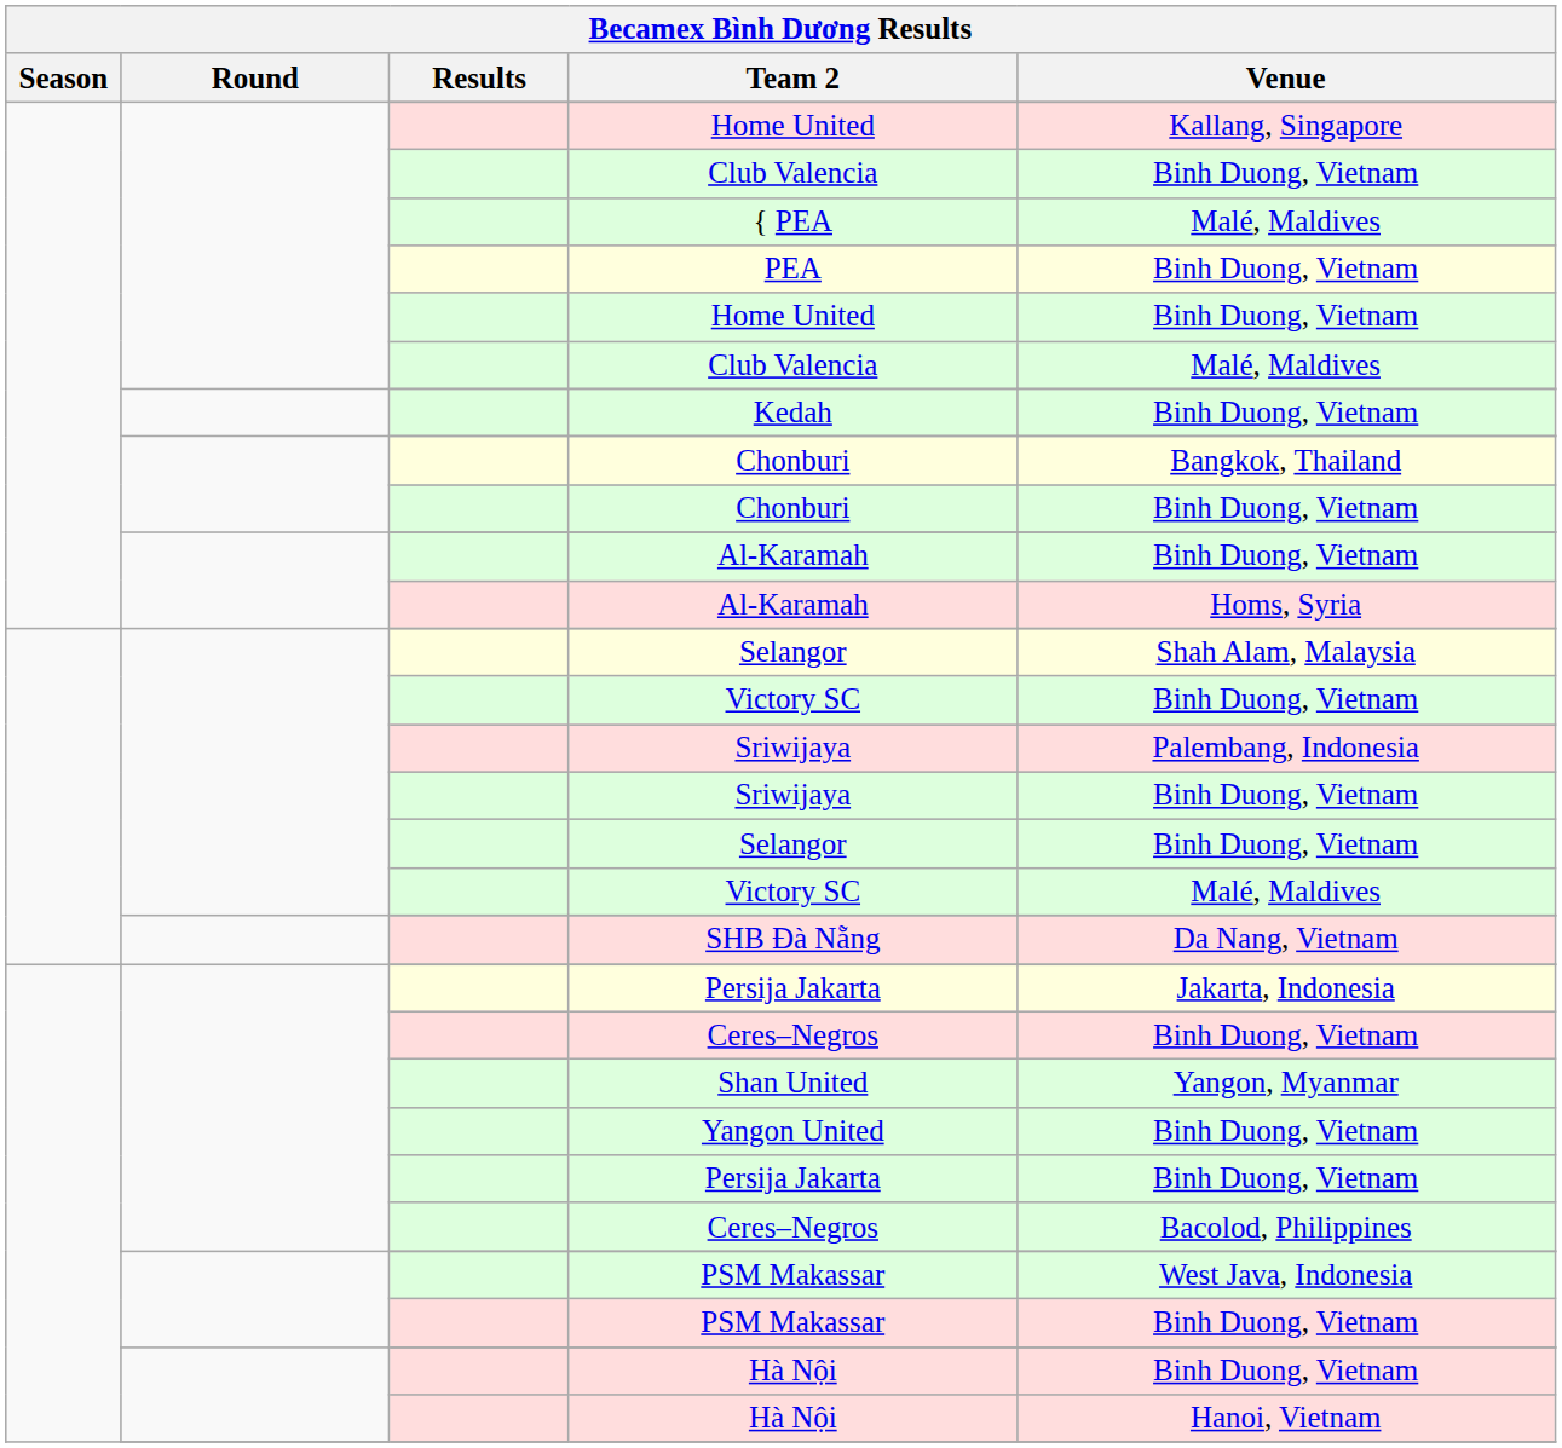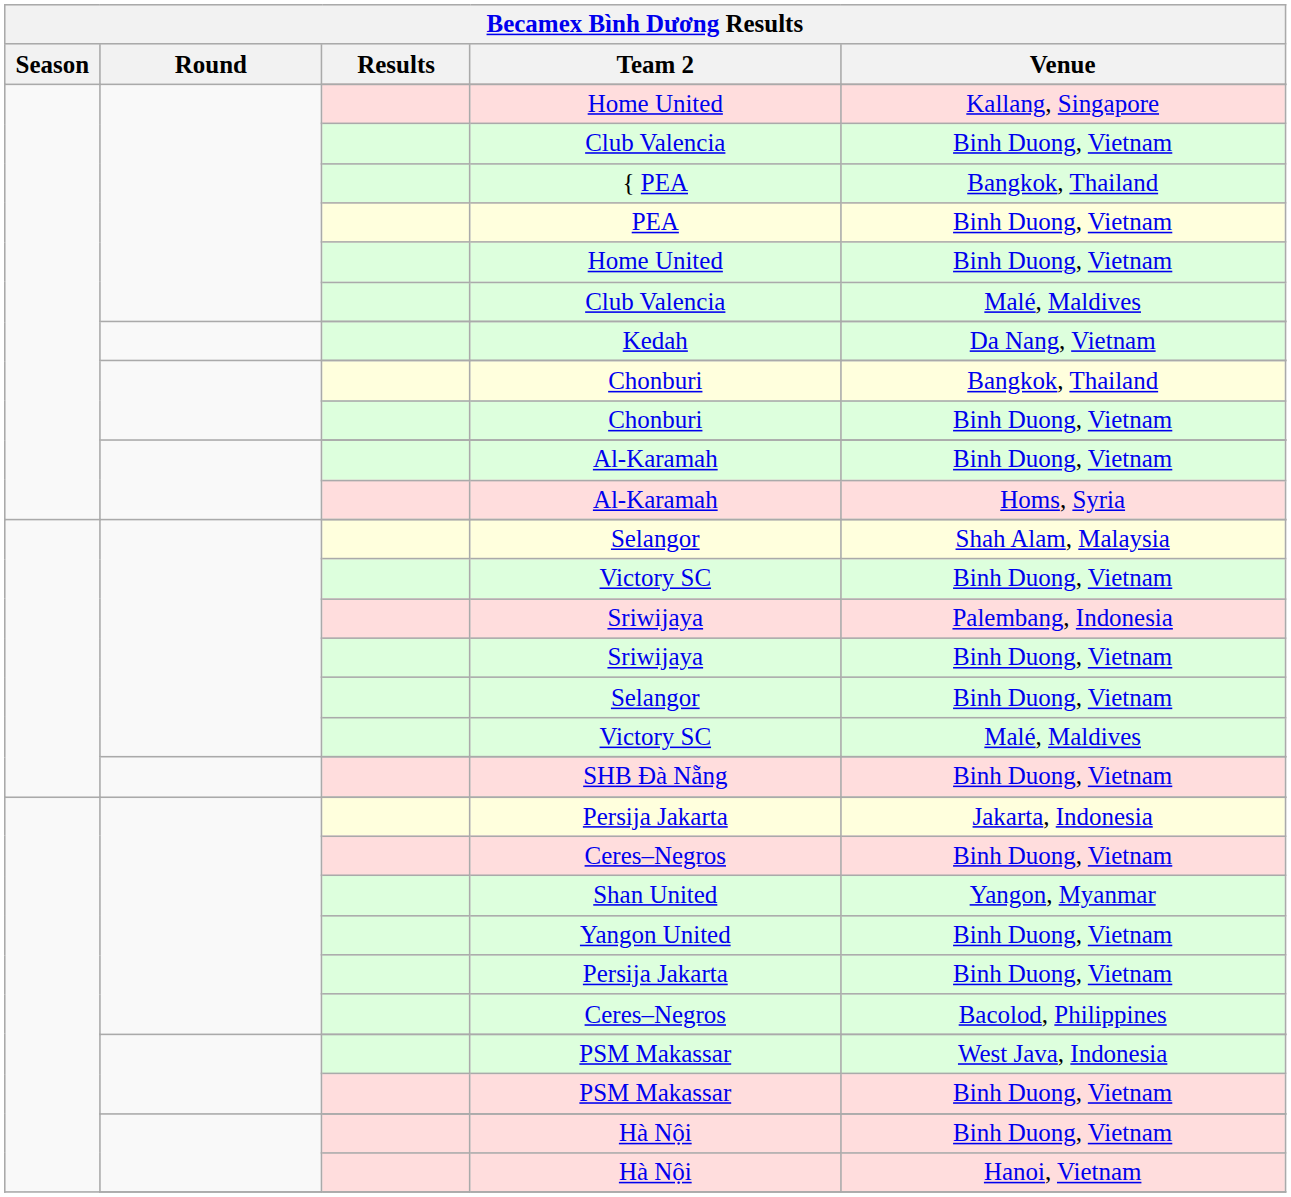 <table width=65% class="wikitable sortable" style="text-align:center">
 <tr>
 <th colspan=6><a href='#'>Becamex Bình Dương</a> Results</th>
 </tr>
 <tr>
 <th width=5%>Season</th>
 <th width=15%>Round</th>
 <th width=10%>Results</th>
 <th width=25%>Team 2</th>
 <th width=30%>Venue</th>
 </tr>
 <tr>
 <td rowspan=15></td>
 <td rowspan=7></td>
 </tr>
 <tr style="background:#ffdddd">
 <td></td>
 <td> <a href='#'>Home United</a></td>
 <td> <a href='#'>Kallang</a>, <a href='#'>Singapore</a></td>
 </tr>
 <tr style="background:#ddffdd">
 <td></td>
 <td> <a href='#'>Club Valencia</a></td>
 <td> <a href='#'>Binh Duong</a>, <a href='#'>Vietnam</a></td>
 </tr>
 <tr style="background:#ddffdd">
 <td></td>
 <td>{ <a href='#'>PEA</a></td>
-<td> <a href='#'>Malé</a>, <a href='#'>Maldives</a></td>
+<td> <a href='#'>Bangkok</a>, <a href='#'>Thailand</a></td>
 </tr>
 <tr style="background:#ffffdd">
 <td></td>
 <td> <a href='#'>PEA</a></td>
 <td> <a href='#'>Binh Duong</a>, <a href='#'>Vietnam</a></td>
 </tr>
 <tr style="background:#ddffdd">
 <td></td>
 <td> <a href='#'>Home United</a></td>
 <td> <a href='#'>Binh Duong</a>, <a href='#'>Vietnam</a></td>
 </tr>
 <tr style="background:#ddffdd">
 <td></td>
 <td> <a href='#'>Club Valencia</a></td>
 <td> <a href='#'>Malé</a>, <a href='#'>Maldives</a></td>
 </tr>
 <tr>
 <td rowspan=2></td>
 </tr>
 <tr style="background:#ddffdd">
 <td></td>
 <td> <a href='#'>Kedah</a></td>
-<td> <a href='#'>Binh Duong</a>, <a href='#'>Vietnam</a></td>
+<td> <a href='#'>Da Nang</a>, <a href='#'>Vietnam</a></td>
 </tr>
 <tr>
 <td rowspan=3></td>
 </tr>
 <tr style="background:#ffffdd">
 <td></td>
 <td> <a href='#'>Chonburi</a></td>
 <td> <a href='#'>Bangkok</a>, <a href='#'>Thailand</a></td>
 </tr>
 <tr style="background:#ddffdd">
 <td></td>
 <td> <a href='#'>Chonburi</a></td>
 <td> <a href='#'>Binh Duong</a>, <a href='#'>Vietnam</a></td>
 </tr>
 <tr>
 <td rowspan=3></td>
 </tr>
 <tr style="background:#ddffdd">
 <td></td>
 <td> <a href='#'>Al-Karamah</a></td>
 <td> <a href='#'>Binh Duong</a>, <a href='#'>Vietnam</a></td>
 </tr>
 <tr style="background:#ffdddd">
 <td></td>
 <td> <a href='#'>Al-Karamah</a></td>
 <td> <a href='#'>Homs</a>, <a href='#'>Syria</a></td>
 </tr>
 <tr>
 <td rowspan=9></td>
 <td rowspan=7></td>
 </tr>
 <tr style="background:#ffffdd">
 <td></td>
 <td> <a href='#'>Selangor</a></td>
 <td> <a href='#'>Shah Alam</a>, <a href='#'>Malaysia</a></td>
 </tr>
 <tr style="background:#ddffdd">
 <td></td>
 <td> <a href='#'>Victory SC</a></td>
 <td> <a href='#'>Binh Duong</a>, <a href='#'>Vietnam</a></td>
 </tr>
 <tr style="background:#ffdddd">
 <td></td>
 <td> <a href='#'>Sriwijaya</a></td>
 <td> <a href='#'>Palembang</a>, <a href='#'>Indonesia</a></td>
 </tr>
 <tr style="background:#ddffdd">
 <td></td>
 <td> <a href='#'>Sriwijaya</a></td>
 <td> <a href='#'>Binh Duong</a>, <a href='#'>Vietnam</a></td>
 </tr>
 <tr style="background:#ddffdd">
 <td></td>
 <td> <a href='#'>Selangor</a></td>
 <td> <a href='#'>Binh Duong</a>, <a href='#'>Vietnam</a></td>
 </tr>
 <tr style="background:#ddffdd">
 <td></td>
 <td> <a href='#'>Victory SC</a></td>
 <td> <a href='#'>Malé</a>, <a href='#'>Maldives</a></td>
 </tr>
 <tr>
 <td rowspan=2></td>
 </tr>
 <tr style="background:#ffdddd">
 <td></td>
 <td> <a href='#'>SHB Đà Nẵng</a></td>
-<td> <a href='#'>Da Nang</a>, <a href='#'>Vietnam</a></td>
+<td> <a href='#'>Binh Duong</a>, <a href='#'>Vietnam</a></td>
 </tr>
 <tr>
 <td rowspan=15></td>
 <td rowspan=7></td>
 </tr>
 <tr style="background:#ffffdd">
 <td></td>
 <td> <a href='#'>Persija Jakarta</a></td>
 <td> <a href='#'>Jakarta</a>, <a href='#'>Indonesia</a></td>
 </tr>
 <tr style="background:#ffdddd">
 <td></td>
 <td> <a href='#'>Ceres–Negros</a></td>
 <td> <a href='#'>Binh Duong</a>, <a href='#'>Vietnam</a></td>
 </tr>
 <tr style="background:#ddffdd">
 <td></td>
 <td> <a href='#'>Shan United</a></td>
 <td> <a href='#'>Yangon</a>, <a href='#'>Myanmar</a></td>
 </tr>
 <tr style="background:#ddffdd">
 <td></td>
 <td> <a href='#'>Yangon United</a></td>
 <td> <a href='#'>Binh Duong</a>, <a href='#'>Vietnam</a></td>
 </tr>
 <tr style="background:#ddffdd">
 <td></td>
 <td> <a href='#'>Persija Jakarta</a></td>
 <td> <a href='#'>Binh Duong</a>, <a href='#'>Vietnam</a></td>
 </tr>
 <tr style="background:#ddffdd">
 <td></td>
 <td> <a href='#'>Ceres–Negros</a></td>
 <td> <a href='#'>Bacolod</a>, <a href='#'>Philippines</a></td>
 </tr>
 <tr>
 <td rowspan=3></td>
 </tr>
 <tr style="background:#ddffdd">
 <td></td>
 <td> <a href='#'>PSM Makassar</a></td>
 <td> <a href='#'>West Java</a>, <a href='#'>Indonesia</a></td>
 </tr>
 <tr style="background:#ffdddd">
 <td></td>
 <td> <a href='#'>PSM Makassar</a></td>
 <td> <a href='#'>Binh Duong</a>, <a href='#'>Vietnam</a></td>
 </tr>
 <tr>
 <td rowspan=3></td>
 </tr>
 <tr style="background:#ffdddd">
 <td></td>
 <td> <a href='#'>Hà Nội</a></td>
 <td> <a href='#'>Binh Duong</a>, <a href='#'>Vietnam</a></td>
 </tr>
 <tr style="background:#ffdddd">
 <td></td>
 <td> <a href='#'>Hà Nội</a></td>
 <td> <a href='#'>Hanoi</a>, <a href='#'>Vietnam</a></td>
 </tr>
 <tr>
 </tr>
 </table>
